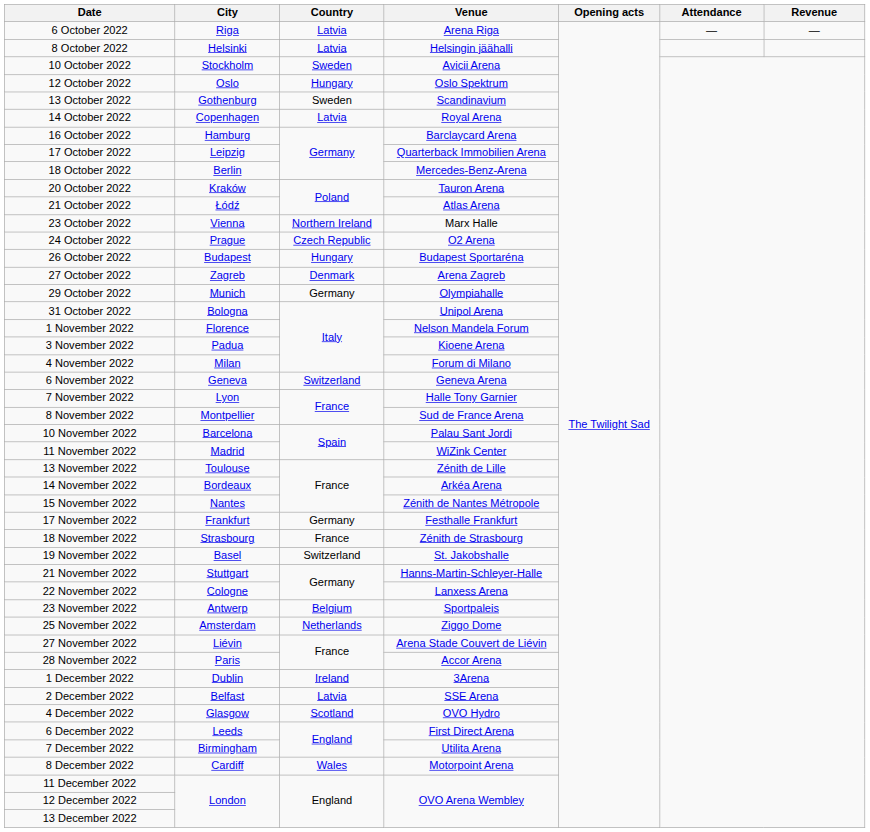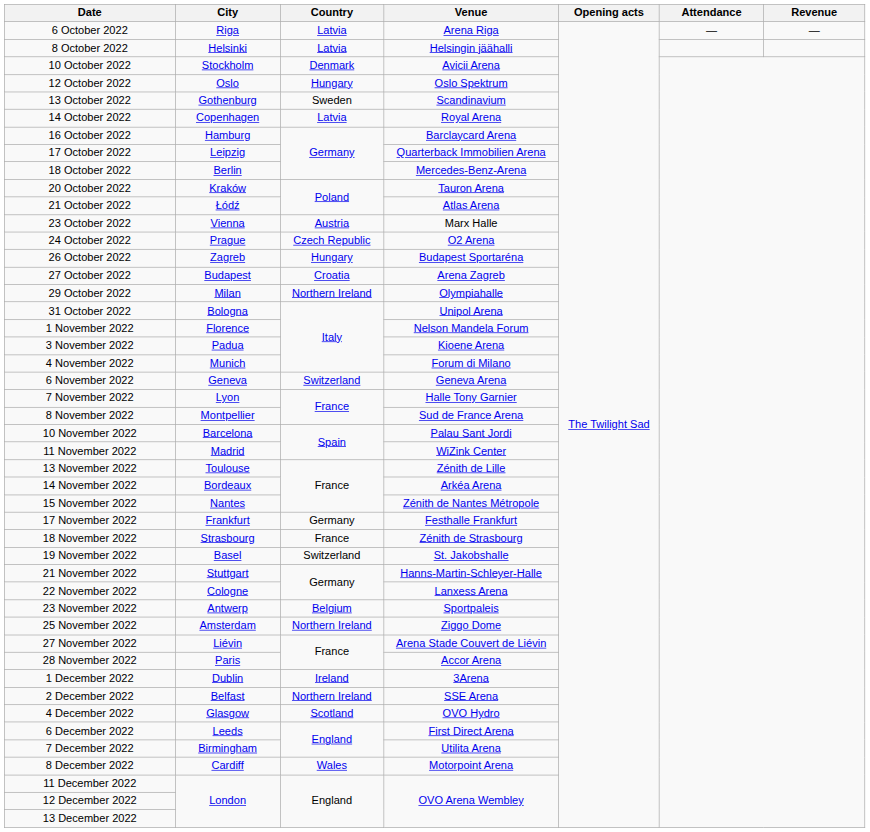 <table class="wikitable plainrowheaders" style="text-align:center;">
 <tr>
 <th scope="col" style="width:18em;">Date</th>
 <th scope="col" style="width:10em;">City</th>
 <th scope="col" style="width:10em;">Country</th>
 <th scope="col" style="width:18em;">Venue</th>
 <th scope="col" style="width:10em;">Opening acts</th>
 <th scope="col" style="width:10em;">Attendance</th>
 <th scope="col" style="width:10em;">Revenue</th>
 </tr>
 <tr>
 <td scope="row" style="text-align:center;">6 October 2022</td>
 <td><a href='#'>Riga</a></td>
 <td><a href='#'>Latvia</a></td>
 <td><a href='#'>Arena Riga</a></td>
 <td rowspan="85"><a href='#'>The Twilight Sad</a></td>
 <td>—</td>
 <td>—</td>
 </tr>
 <tr>
 <td>8 October 2022</td>
 <td><a href='#'>Helsinki</a></td>
 <td><a href='#'>Latvia</a></td>
 <td><a href='#'>Helsingin jäähalli</a></td>
 <td></td>
 <td></td>
 </tr>
 <tr>
 <td>10 October 2022</td>
 <td><a href='#'>Stockholm</a></td>
-<td><a href='#'>Sweden</a></td>
+<td><a href='#'>Denmark</a></td>
 <td><a href='#'>Avicii Arena</a></td>
 </tr>
 <tr>
 <td>12 October 2022</td>
 <td><a href='#'>Oslo</a></td>
 <td><a href='#'>Hungary</a></td>
 <td><a href='#'>Oslo Spektrum</a></td>
 </tr>
 <tr>
 <td>13 October 2022</td>
 <td><a href='#'>Gothenburg</a></td>
 <td>Sweden</td>
 <td><a href='#'>Scandinavium</a></td>
 </tr>
 <tr>
 <td>14 October 2022</td>
 <td><a href='#'>Copenhagen</a></td>
 <td><a href='#'>Latvia</a></td>
 <td><a href='#'>Royal Arena</a></td>
 </tr>
 <tr>
 <td>16 October 2022</td>
 <td><a href='#'>Hamburg</a></td>
 <td rowspan="3"><a href='#'>Germany</a></td>
 <td><a href='#'>Barclaycard Arena</a></td>
 </tr>
 <tr>
 <td>17 October 2022</td>
 <td><a href='#'>Leipzig</a></td>
 <td><a href='#'>Quarterback Immobilien Arena</a></td>
 </tr>
 <tr>
 <td>18 October 2022</td>
 <td><a href='#'>Berlin</a></td>
 <td><a href='#'>Mercedes-Benz-Arena</a></td>
 </tr>
 <tr>
 <td>20 October 2022</td>
 <td><a href='#'>Kraków</a></td>
 <td rowspan="2"><a href='#'>Poland</a></td>
 <td><a href='#'>Tauron Arena</a></td>
 </tr>
 <tr>
 <td>21 October 2022</td>
 <td><a href='#'>Łódź</a></td>
 <td><a href='#'>Atlas Arena</a></td>
 </tr>
 <tr>
 <td>23 October 2022</td>
 <td><a href='#'>Vienna</a></td>
-<td><a href='#'>Northern Ireland</a></td>
+<td><a href='#'>Austria</a></td>
 <td>Marx Halle</td>
 </tr>
 <tr>
 <td>24 October 2022</td>
 <td><a href='#'>Prague</a></td>
 <td><a href='#'>Czech Republic</a></td>
 <td><a href='#'>O2 Arena</a></td>
 </tr>
 <tr>
 <td>26 October 2022</td>
-<td><a href='#'>Budapest</a></td>
+<td><a href='#'>Zagreb</a></td>
 <td><a href='#'>Hungary</a></td>
 <td><a href='#'>Budapest Sportaréna</a></td>
 </tr>
 <tr>
 <td>27 October 2022</td>
-<td><a href='#'>Zagreb</a></td>
-<td><a href='#'>Denmark</a></td>
+<td><a href='#'>Budapest</a></td>
+<td><a href='#'>Croatia</a></td>
 <td><a href='#'>Arena Zagreb</a></td>
 </tr>
 <tr>
 <td>29 October 2022</td>
-<td><a href='#'>Munich</a></td>
-<td>Germany</td>
+<td><a href='#'>Milan</a></td>
+<td><a href='#'>Northern Ireland</a></td>
 <td><a href='#'>Olympiahalle</a></td>
 </tr>
 <tr>
 <td>31 October 2022</td>
 <td><a href='#'>Bologna</a></td>
 <td rowspan="4"><a href='#'>Italy</a></td>
 <td><a href='#'>Unipol Arena</a></td>
 </tr>
 <tr>
 <td>1 November 2022</td>
 <td><a href='#'>Florence</a></td>
 <td><a href='#'>Nelson Mandela Forum</a></td>
 </tr>
 <tr>
 <td>3 November 2022</td>
 <td><a href='#'>Padua</a></td>
 <td><a href='#'>Kioene Arena</a></td>
 </tr>
 <tr>
 <td>4 November 2022</td>
-<td><a href='#'>Milan</a></td>
+<td><a href='#'>Munich</a></td>
 <td><a href='#'>Forum di Milano</a></td>
 </tr>
 <tr>
 <td>6 November 2022</td>
 <td><a href='#'>Geneva</a></td>
 <td><a href='#'>Switzerland</a></td>
 <td><a href='#'>Geneva Arena</a></td>
 </tr>
 <tr>
 <td>7 November 2022</td>
 <td><a href='#'>Lyon</a></td>
 <td rowspan="2"><a href='#'>France</a></td>
 <td><a href='#'>Halle Tony Garnier</a></td>
 </tr>
 <tr>
 <td>8 November 2022</td>
 <td><a href='#'>Montpellier</a></td>
 <td><a href='#'>Sud de France Arena</a></td>
 </tr>
 <tr>
 <td>10 November 2022</td>
 <td><a href='#'>Barcelona</a></td>
 <td rowspan="2"><a href='#'>Spain</a></td>
 <td><a href='#'>Palau Sant Jordi</a></td>
 </tr>
 <tr>
 <td>11 November 2022</td>
 <td><a href='#'>Madrid</a></td>
 <td><a href='#'>WiZink Center</a></td>
 </tr>
 <tr>
 <td>13 November 2022</td>
 <td><a href='#'>Toulouse</a></td>
 <td rowspan="3">France</td>
 <td><a href='#'>Zénith de Lille</a></td>
 </tr>
 <tr>
 <td>14 November 2022</td>
 <td><a href='#'>Bordeaux</a></td>
 <td><a href='#'>Arkéa Arena</a></td>
 </tr>
 <tr>
 <td>15 November 2022</td>
 <td><a href='#'>Nantes</a></td>
 <td><a href='#'>Zénith de Nantes Métropole</a></td>
 </tr>
 <tr>
 <td>17 November 2022</td>
 <td><a href='#'>Frankfurt</a></td>
 <td>Germany</td>
 <td><a href='#'>Festhalle Frankfurt</a></td>
 </tr>
 <tr>
 <td>18 November 2022</td>
 <td><a href='#'>Strasbourg</a></td>
 <td>France</td>
 <td><a href='#'>Zénith de Strasbourg</a></td>
 </tr>
 <tr>
 <td>19 November 2022</td>
 <td><a href='#'>Basel</a></td>
 <td>Switzerland</td>
 <td><a href='#'>St. Jakobshalle</a></td>
 </tr>
 <tr>
 <td>21 November 2022</td>
 <td><a href='#'>Stuttgart</a></td>
 <td rowspan="2">Germany</td>
 <td><a href='#'>Hanns-Martin-Schleyer-Halle</a></td>
 </tr>
 <tr>
 <td>22 November 2022</td>
 <td><a href='#'>Cologne</a></td>
 <td><a href='#'>Lanxess Arena</a></td>
 </tr>
 <tr>
 <td>23 November 2022</td>
 <td><a href='#'>Antwerp</a></td>
 <td><a href='#'>Belgium</a></td>
 <td><a href='#'>Sportpaleis</a></td>
 </tr>
 <tr>
 <td>25 November 2022</td>
 <td><a href='#'>Amsterdam</a></td>
-<td><a href='#'>Netherlands</a></td>
+<td><a href='#'>Northern Ireland</a></td>
 <td><a href='#'>Ziggo Dome</a></td>
 </tr>
 <tr>
 <td>27 November 2022</td>
 <td><a href='#'>Liévin</a></td>
 <td rowspan="2">France</td>
 <td><a href='#'>Arena Stade Couvert de Liévin</a></td>
 </tr>
 <tr>
 <td>28 November 2022</td>
 <td><a href='#'>Paris</a></td>
 <td><a href='#'>Accor Arena</a></td>
 </tr>
 <tr>
 <td>1 December 2022</td>
 <td><a href='#'>Dublin</a></td>
 <td><a href='#'>Ireland</a></td>
 <td><a href='#'>3Arena</a></td>
 </tr>
 <tr>
 <td>2 December 2022</td>
 <td><a href='#'>Belfast</a></td>
-<td><a href='#'>Latvia</a></td>
+<td><a href='#'>Northern Ireland</a></td>
 <td><a href='#'>SSE Arena</a></td>
 </tr>
 <tr>
 <td>4 December 2022</td>
 <td><a href='#'>Glasgow</a></td>
 <td><a href='#'>Scotland</a></td>
 <td><a href='#'>OVO Hydro</a></td>
 </tr>
 <tr>
 <td>6 December 2022</td>
 <td><a href='#'>Leeds</a></td>
 <td rowspan="2"><a href='#'>England</a></td>
 <td><a href='#'>First Direct Arena</a></td>
 </tr>
 <tr>
 <td>7 December 2022</td>
 <td><a href='#'>Birmingham</a></td>
 <td><a href='#'>Utilita Arena</a></td>
 </tr>
 <tr>
 <td>8 December 2022</td>
 <td><a href='#'>Cardiff</a></td>
 <td><a href='#'>Wales</a></td>
 <td><a href='#'>Motorpoint Arena</a></td>
 </tr>
 <tr>
 <td>11 December 2022</td>
 <td rowspan="3"><a href='#'>London</a></td>
 <td rowspan="3">England</td>
 <td rowspan="3"><a href='#'>OVO Arena Wembley</a></td>
 </tr>
 <tr>
 <td>12 December 2022</td>
 </tr>
 <tr>
 <td>13 December 2022</td>
 </tr>
 </table>
